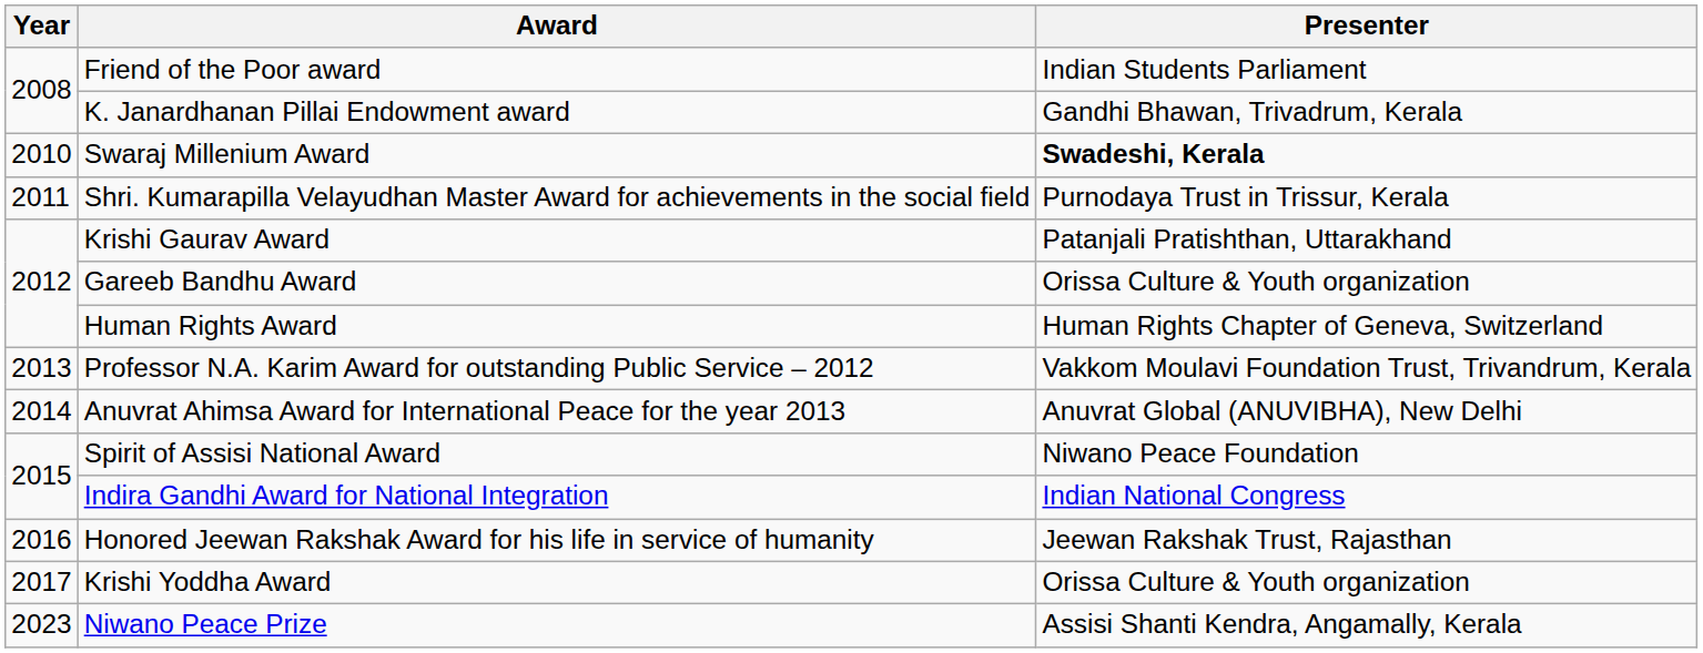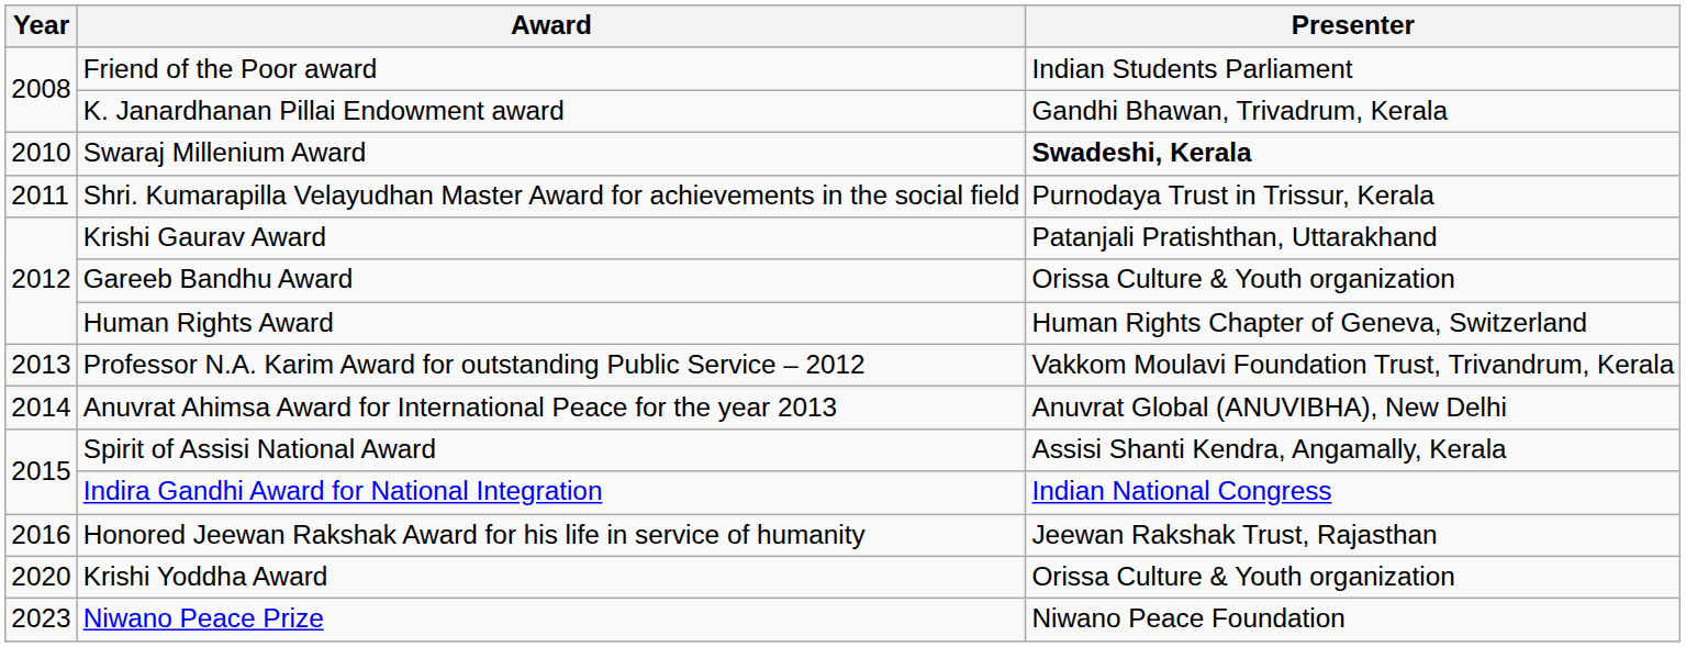 <table class="wikitable">
 <tr>
 <th>Year</th>
 <th>Award</th>
 <th>Presenter</th>
 </tr>
 <tr>
 <td rowspan=2>2008</td>
 <td>Friend of the Poor award</td>
 <td>Indian Students Parliament</td>
 </tr>
 <tr>
 <td>K. Janardhanan Pillai Endowment award</td>
 <td>Gandhi Bhawan, Trivadrum, Kerala</td>
 </tr>
 <tr>
 <td>2010</td>
 <td>Swaraj Millenium Award</td>
 <td><strong>Swadeshi, Kerala</strong></td>
 </tr>
 <tr>
 <td>2011</td>
 <td>Shri. Kumarapilla Velayudhan Master Award for achievements in the social field</td>
 <td>Purnodaya Trust in Trissur, Kerala</td>
 </tr>
 <tr>
 <td rowspan=3>2012</td>
 <td>Krishi Gaurav Award</td>
 <td>Patanjali Pratishthan, Uttarakhand</td>
 </tr>
 <tr>
 <td>Gareeb Bandhu Award</td>
 <td>Orissa Culture & Youth organization</td>
 </tr>
 <tr>
 <td>Human Rights Award</td>
 <td>Human Rights Chapter of Geneva, Switzerland</td>
 </tr>
 <tr>
 <td>2013</td>
 <td>Professor N.A. Karim Award for outstanding Public Service – 2012</td>
 <td>Vakkom Moulavi Foundation Trust, Trivandrum, Kerala</td>
 </tr>
 <tr>
 <td>2014</td>
 <td>Anuvrat Ahimsa Award for International Peace for the year 2013</td>
 <td>Anuvrat Global (ANUVIBHA), New Delhi</td>
 </tr>
 <tr>
 <td rowspan=2>2015</td>
 <td>Spirit of Assisi National Award</td>
-<td>Niwano Peace Foundation</td>
+<td>Assisi Shanti Kendra, Angamally, Kerala</td>
 </tr>
 <tr>
 <td><a href='#'>Indira Gandhi Award for National Integration</a></td>
 <td><a href='#'>Indian National Congress</a></td>
 </tr>
 <tr>
 <td>2016</td>
 <td>Honored Jeewan Rakshak Award for his life in service of humanity</td>
 <td>Jeewan Rakshak Trust, Rajasthan</td>
 </tr>
 <tr>
-<td>2017</td>
+<td>2020</td>
 <td>Krishi Yoddha Award</td>
 <td>Orissa Culture & Youth organization</td>
 </tr>
 <tr>
 <td>2023</td>
 <td><a href='#'>Niwano Peace Prize</a></td>
-<td>Assisi Shanti Kendra, Angamally, Kerala</td>
+<td>Niwano Peace Foundation</td>
 </tr>
 </table>
